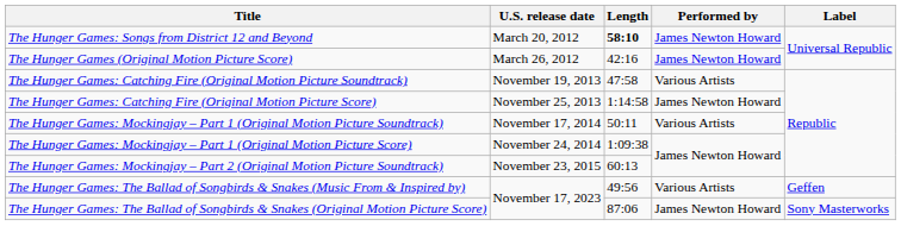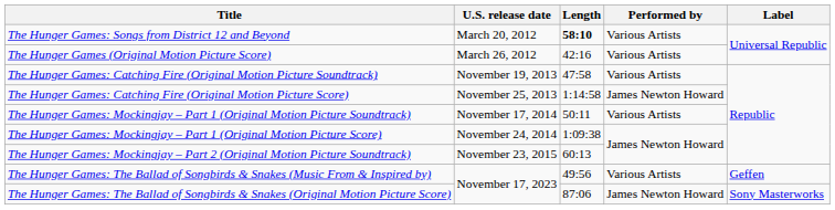 <table class="wikitable">
 <tr>
 <th scope="col">Title</th>
 <th>U.S. release date</th>
 <th>Length</th>
 <th>Performed by</th>
 <th>Label</th>
 </tr>
 <tr>
 <td style="text-align:left"><em><a href='#'>The Hunger Games: Songs from District 12 and Beyond</a></em></td>
 <td>March 20, 2012</td>
 <td><strong>58:10</strong></td>
-<td><a href='#'>James Newton Howard</a></td>
+<td>Various Artists</td>
 <td rowspan="2"><a href='#'>Universal Republic</a></td>
 </tr>
 <tr>
 <td><em><a href='#'>The Hunger Games (Original Motion Picture Score)</a></em></td>
 <td>March 26, 2012</td>
 <td>42:16</td>
-<td><a href='#'>James Newton Howard</a></td>
+<td>Various Artists</td>
 </tr>
 <tr>
 <td style="text-align:left"><em><a href='#'>The Hunger Games: Catching Fire (Original Motion Picture Soundtrack)</a></em></td>
 <td>November 19, 2013</td>
 <td>47:58</td>
 <td>Various Artists</td>
 <td rowspan="5"><a href='#'>Republic</a></td>
 </tr>
 <tr>
 <td style="text-align:left"><em><a href='#'>The Hunger Games: Catching Fire (Original Motion Picture Score)</a></em></td>
 <td>November 25, 2013</td>
 <td>1:14:58</td>
 <td>James Newton Howard</td>
 </tr>
 <tr>
 <td style="text-align:left"><em><a href='#'>The Hunger Games: Mockingjay – Part 1 (Original Motion Picture Soundtrack)</a></em></td>
 <td>November 17, 2014</td>
 <td>50:11</td>
 <td>Various Artists</td>
 </tr>
 <tr>
 <td style="text-align:left"><em><a href='#'>The Hunger Games: Mockingjay – Part 1 (Original Motion Picture Score)</a></em></td>
 <td>November 24, 2014</td>
 <td>1:09:38</td>
 <td rowspan="2">James Newton Howard</td>
 </tr>
 <tr>
 <td style="text-align:left"><em><a href='#'>The Hunger Games: Mockingjay – Part 2 (Original Motion Picture Soundtrack)</a></em></td>
 <td>November 23, 2015</td>
 <td>60:13</td>
 </tr>
 <tr>
 <td><em><a href='#'>The Hunger Games: The Ballad of Songbirds & Snakes (Music From & Inspired by)</a></em></td>
 <td rowspan="2">November 17, 2023</td>
 <td>49:56</td>
 <td>Various Artists</td>
 <td><a href='#'>Geffen</a></td>
 </tr>
 <tr>
 <td><em><a href='#'>The Hunger Games: The Ballad of Songbirds & Snakes (Original Motion Picture Score)</a></em></td>
 <td>87:06</td>
 <td>James Newton Howard</td>
 <td><a href='#'>Sony Masterworks</a></td>
 </tr>
 </table>
